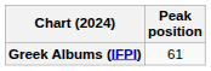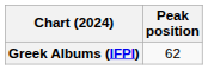 <table class="wikitable sortable plainrowheaders">
 <tr>
 <th>Chart (2024)</th>
 <th>Peak<br>position</th>
 </tr>
 <tr>
 <th scope="row">Greek Albums (<a href='#'>IFPI</a>)</th>
-<td align="center">61</td>
+<td align="center">62</td>
 </tr>
 </table>
